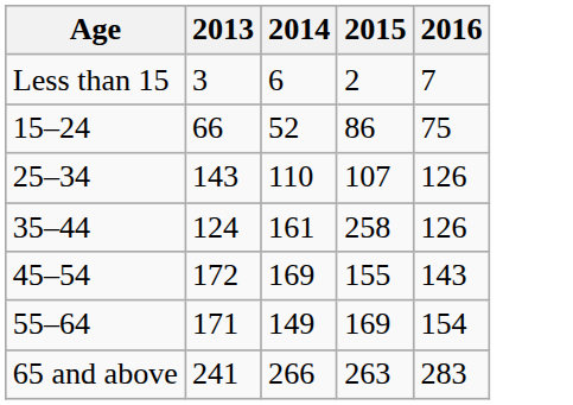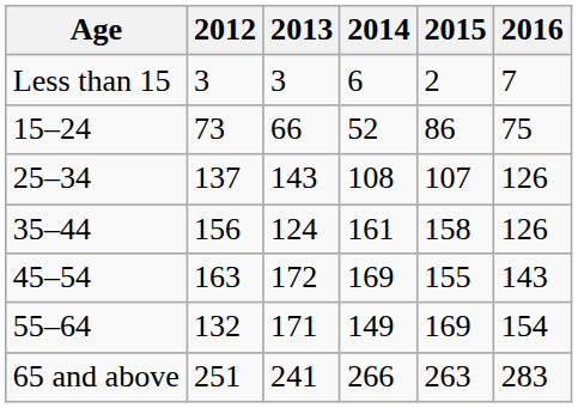 <table class="wikitable sortable">
 <tr>
 <th>Age</th>
+<th>2012</th>
 <th>2013</th>
 <th>2014</th>
 <th>2015</th>
 <th>2016</th>
 </tr>
 <tr>
 <td>Less than 15</td>
 <td>3</td>
+<td>3</td>
 <td>6</td>
 <td>2</td>
 <td>7</td>
 </tr>
 <tr>
 <td>15–24</td>
+<td>73</td>
 <td>66</td>
 <td>52</td>
 <td>86</td>
 <td>75</td>
 </tr>
 <tr>
 <td>25–34</td>
+<td>137</td>
 <td>143</td>
-<td>110</td>
+<td>108</td>
 <td>107</td>
 <td>126</td>
 </tr>
 <tr>
 <td>35–44</td>
+<td>156</td>
 <td>124</td>
 <td>161</td>
-<td>258</td>
+<td>158</td>
 <td>126</td>
 </tr>
 <tr>
 <td>45–54</td>
+<td>163</td>
 <td>172</td>
 <td>169</td>
 <td>155</td>
 <td>143</td>
 </tr>
 <tr>
 <td>55–64</td>
+<td>132</td>
 <td>171</td>
 <td>149</td>
 <td>169</td>
 <td>154</td>
 </tr>
 <tr>
 <td>65 and above</td>
+<td>251</td>
 <td>241</td>
 <td>266</td>
 <td>263</td>
 <td>283</td>
 </tr>
 </table>
